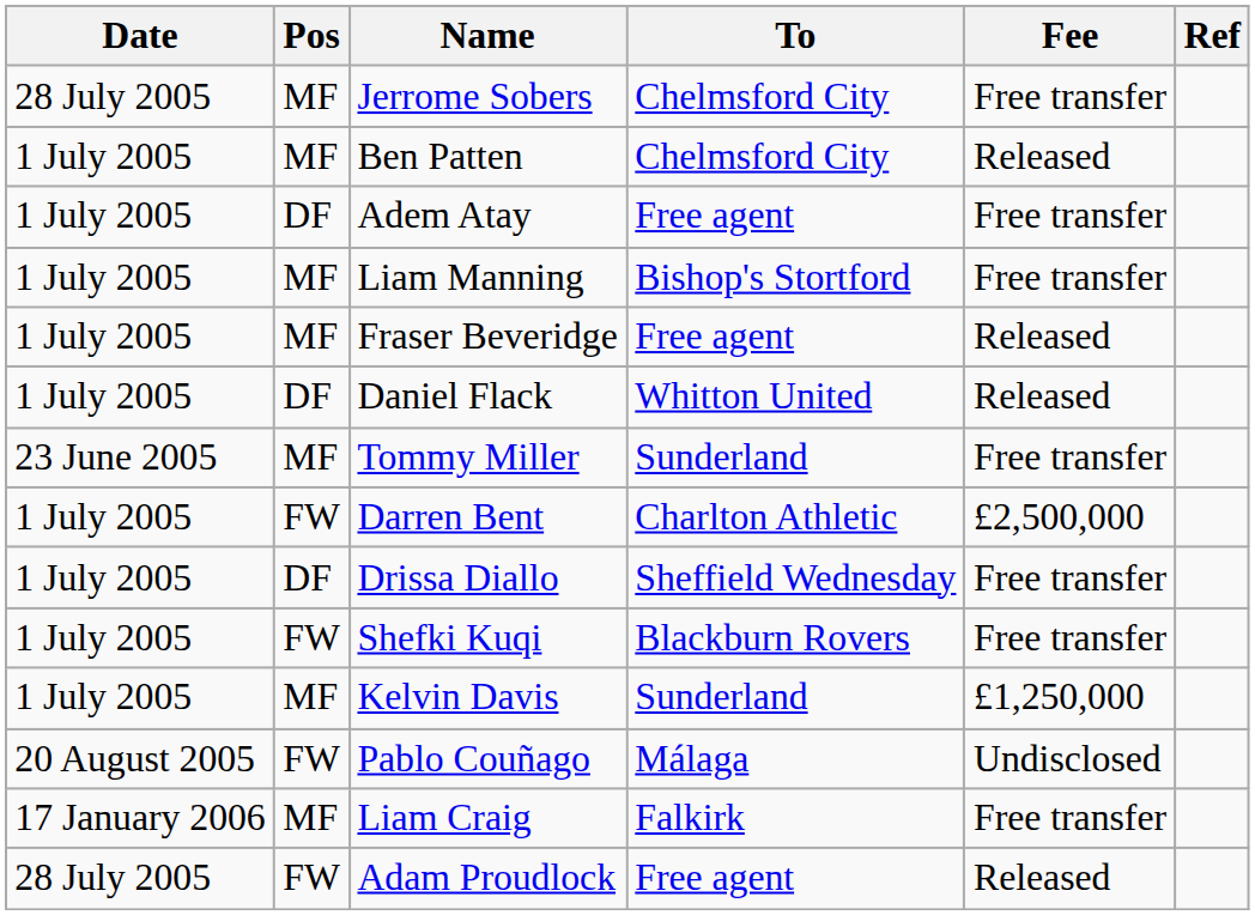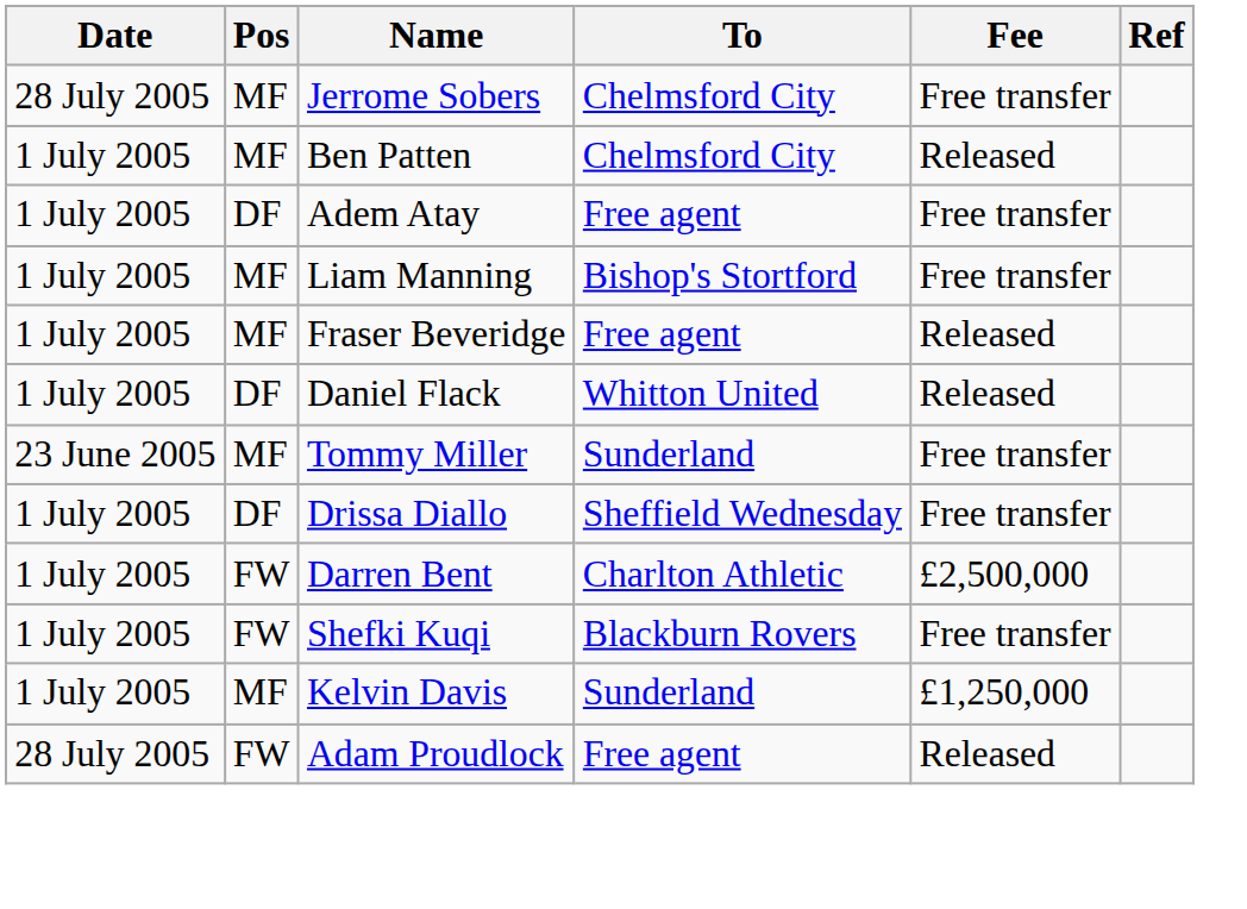 <table class="wikitable">
 <tr>
 <th>Date</th>
 <th>Pos</th>
 <th>Name</th>
 <th>To</th>
 <th>Fee</th>
 <th>Ref</th>
 </tr>
 <tr>
 <td>28 July 2005</td>
 <td>MF</td>
 <td> <a href='#'>Jerrome Sobers</a></td>
 <td> <a href='#'>Chelmsford City</a></td>
 <td>Free transfer</td>
 <td></td>
 </tr>
 <tr>
 <td>1 July 2005</td>
 <td>MF</td>
 <td> Ben Patten</td>
 <td> <a href='#'>Chelmsford City</a></td>
 <td>Released</td>
 <td></td>
 </tr>
 <tr>
 <td>1 July 2005</td>
 <td>DF</td>
 <td> Adem Atay</td>
 <td><a href='#'>Free agent</a></td>
 <td>Free transfer</td>
 <td></td>
 </tr>
 <tr>
 <td>1 July 2005</td>
 <td>MF</td>
 <td> Liam Manning</td>
 <td> <a href='#'>Bishop's Stortford</a></td>
 <td>Free transfer</td>
 <td></td>
 </tr>
 <tr>
 <td>1 July 2005</td>
 <td>MF</td>
 <td> Fraser Beveridge</td>
 <td><a href='#'>Free agent</a></td>
 <td>Released</td>
 <td></td>
 </tr>
 <tr>
 <td>1 July 2005</td>
 <td>DF</td>
 <td> Daniel Flack</td>
 <td> <a href='#'>Whitton United</a></td>
 <td>Released</td>
 <td></td>
 </tr>
 <tr>
 <td>23 June 2005</td>
 <td>MF</td>
 <td> <a href='#'>Tommy Miller</a></td>
 <td> <a href='#'>Sunderland</a></td>
 <td>Free transfer</td>
 <td></td>
 </tr>
 <tr>
 <td>1 July 2005</td>
+<td>DF</td>
+<td> <a href='#'>Drissa Diallo</a></td>
+<td> <a href='#'>Sheffield Wednesday</a></td>
+<td>Free transfer</td>
+<td></td>
+</tr>
+<tr>
+<td>1 July 2005</td>
 <td>FW</td>
 <td> <a href='#'>Darren Bent</a></td>
 <td> <a href='#'>Charlton Athletic</a></td>
 <td>£2,500,000</td>
-<td></td>
-</tr>
-<tr>
-<td>1 July 2005</td>
-<td>DF</td>
-<td> <a href='#'>Drissa Diallo</a></td>
-<td> <a href='#'>Sheffield Wednesday</a></td>
-<td>Free transfer</td>
 <td></td>
 </tr>
 <tr>
 <td>1 July 2005</td>
 <td>FW</td>
 <td> <a href='#'>Shefki Kuqi</a></td>
 <td> <a href='#'>Blackburn Rovers</a></td>
 <td>Free transfer</td>
 <td></td>
 </tr>
 <tr>
 <td>1 July 2005</td>
 <td>MF</td>
 <td> <a href='#'>Kelvin Davis</a></td>
 <td> <a href='#'>Sunderland</a></td>
 <td>£1,250,000</td>
 <td></td>
 </tr>
 <tr>
-<td>20 August 2005</td>
-<td>FW</td>
-<td> <a href='#'>Pablo Couñago</a></td>
-<td> <a href='#'>Málaga</a></td>
-<td>Undisclosed</td>
-<td></td>
-</tr>
-<tr>
-<td>17 January 2006</td>
-<td>MF</td>
-<td> <a href='#'>Liam Craig</a></td>
-<td> <a href='#'>Falkirk</a></td>
-<td>Free transfer</td>
-<td></td>
-</tr>
-<tr>
 <td>28 July 2005</td>
 <td>FW</td>
 <td> <a href='#'>Adam Proudlock</a></td>
 <td><a href='#'>Free agent</a></td>
 <td>Released</td>
 <td></td>
 </tr>
 </table>
